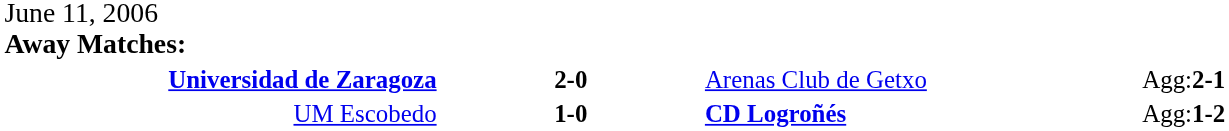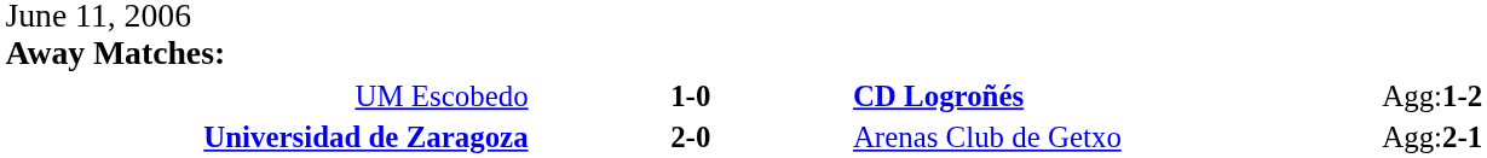 <table width=100% cellspacing=1>
 <tr>
 <th width=20%></th>
 <th width=12%></th>
 <th width=20%></th>
 <th></th>
 </tr>
 <tr>
 <td>June 11, 2006<br><strong>Away Matches:</strong></td>
 </tr>
 <tr style=font-size:90%>
+<td align=right><a href='#'>UM Escobedo</a></td>
+<td align=center><strong>1-0</strong></td>
+<td><strong><a href='#'>CD Logroñés</a></strong></td>
+<td>Agg:<strong>1-2</strong></td>
+</tr>
+<tr style=font-size:90%>
 <td align=right><strong><a href='#'>Universidad de Zaragoza</a></strong></td>
 <td align=center><strong>2-0</strong></td>
 <td><a href='#'>Arenas Club de Getxo</a></td>
 <td>Agg:<strong>2-1</strong></td>
 </tr>
-<tr style=font-size:90%>
-<td align=right><a href='#'>UM Escobedo</a></td>
-<td align=center><strong>1-0</strong></td>
-<td><strong><a href='#'>CD Logroñés</a></strong></td>
-<td>Agg:<strong>1-2</strong></td>
-</tr>
 </table>
